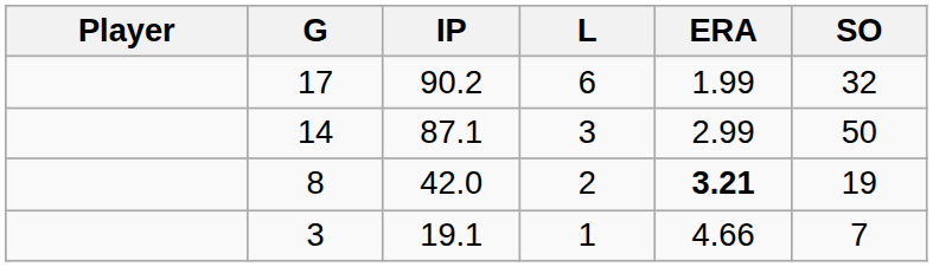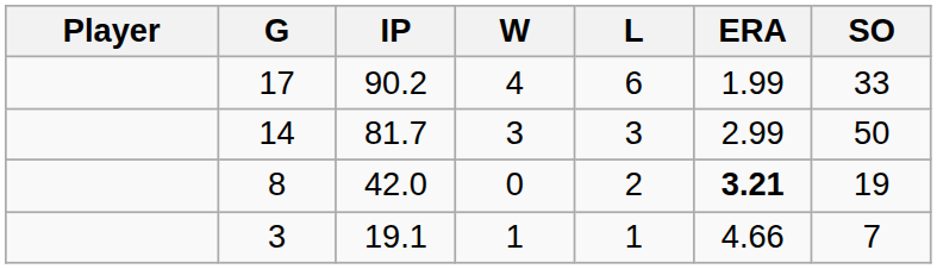 <table class="wikitable sortable">
 <tr>
 <th bgcolor="#DDDDFF" width="16%">Player</th>
 <th bgcolor="#DDDDFF" width="9%">G</th>
 <th bgcolor="#DDDDFF" width="9%">IP</th>
+<th bgcolor="#DDDDFF" width="9%">W</th>
 <th bgcolor="#DDDDFF" width="9%">L</th>
 <th bgcolor="#DDDDFF" width="9%">ERA</th>
 <th bgcolor="#DDDDFF" width="9%">SO</th>
 </tr>
 <tr align="center">
 <td></td>
 <td>17</td>
 <td>90.2</td>
+<td>4</td>
 <td>6</td>
 <td>1.99</td>
-<td>32</td>
+<td>33</td>
 </tr>
 <tr align="center">
 <td></td>
 <td>14</td>
-<td>87.1</td>
+<td>81.7</td>
+<td>3</td>
 <td>3</td>
 <td>2.99</td>
 <td>50</td>
 </tr>
 <tr align="center">
 <td></td>
 <td>8</td>
 <td>42.0</td>
+<td>0</td>
 <td>2</td>
 <td><strong>3.21</strong></td>
 <td>19</td>
 </tr>
 <tr align="center">
 <td></td>
 <td>3</td>
 <td>19.1</td>
 <td>1</td>
+<td>1</td>
 <td>4.66</td>
 <td>7</td>
 </tr>
 </table>
